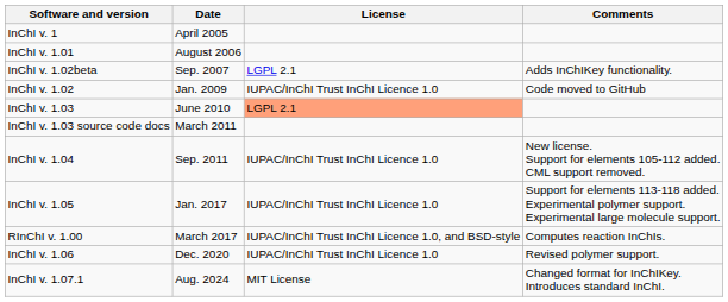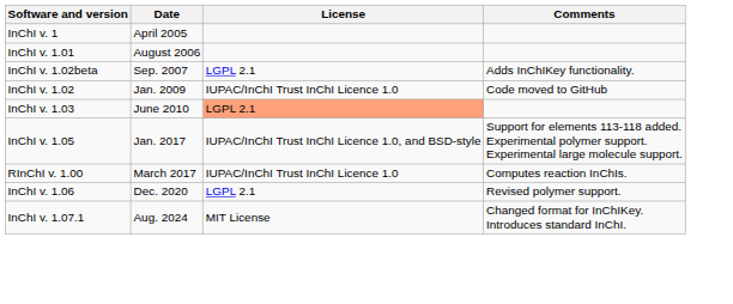 <table class="wikitable">
 <tr>
 <th>Software and version</th>
 <th>Date</th>
 <th>License</th>
 <th>Comments</th>
 </tr>
 <tr>
 <td>InChI v. 1</td>
 <td>April 2005</td>
 <td></td>
 <td></td>
 </tr>
 <tr>
 <td>InChI v. 1.01</td>
 <td>August 2006</td>
 <td></td>
 <td></td>
 </tr>
 <tr>
 <td>InChI v. 1.02beta</td>
 <td>Sep. 2007</td>
 <td><a href='#'>LGPL</a> 2.1</td>
 <td>Adds InChIKey functionality.</td>
 </tr>
 <tr>
 <td>InChI v. 1.02</td>
 <td>Jan. 2009</td>
 <td>IUPAC/InChI Trust InChI Licence 1.0</td>
 <td>Code moved to GitHub</td>
 </tr>
 <tr>
 <td>InChI v. 1.03</td>
 <td>June 2010</td>
 <td style="background: lightsalmon;">LGPL 2.1</td>
 <td></td>
 </tr>
 <tr>
-<td>InChI v. 1.03 source code docs</td>
-<td>March 2011</td>
-<td></td>
-<td></td>
-</tr>
-<tr>
-<td>InChI v. 1.04</td>
-<td>Sep. 2011</td>
-<td>IUPAC/InChI Trust InChI Licence 1.0</td>
-<td>New license.<br>Support for elements 105-112 added.<br>CML support removed.</td>
-</tr>
-<tr>
 <td>InChI v. 1.05</td>
 <td>Jan. 2017</td>
-<td>IUPAC/InChI Trust InChI Licence 1.0</td>
+<td>IUPAC/InChI Trust InChI Licence 1.0, and BSD-style</td>
 <td>Support for elements 113-118 added.<br>Experimental polymer support.<br>Experimental large molecule support.</td>
 </tr>
 <tr>
 <td>RInChI v. 1.00</td>
 <td>March 2017</td>
-<td>IUPAC/InChI Trust InChI Licence 1.0, and BSD-style</td>
+<td>IUPAC/InChI Trust InChI Licence 1.0</td>
 <td>Computes reaction InChIs.</td>
 </tr>
 <tr>
 <td>InChI v. 1.06</td>
 <td>Dec. 2020</td>
-<td>IUPAC/InChI Trust InChI Licence 1.0</td>
+<td><a href='#'>LGPL</a> 2.1</td>
 <td>Revised polymer support.</td>
 </tr>
 <tr>
 <td>InChI v. 1.07.1</td>
 <td>Aug. 2024</td>
 <td>MIT License</td>
 <td>Changed format for InChIKey.<br>Introduces standard InChI.</td>
 </tr>
 </table>
